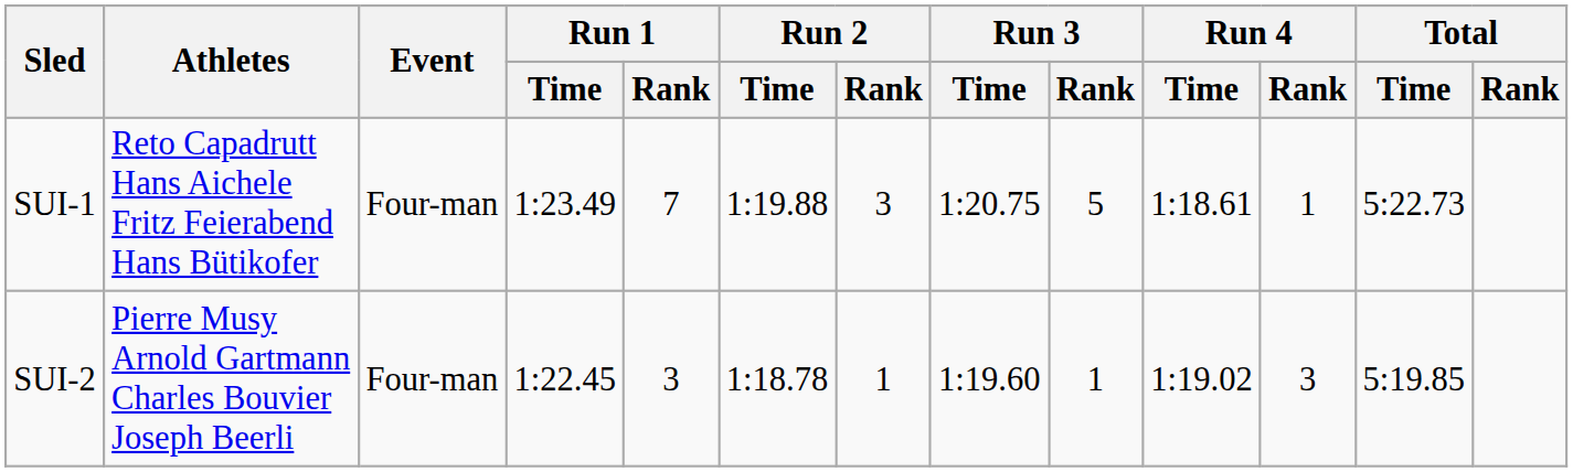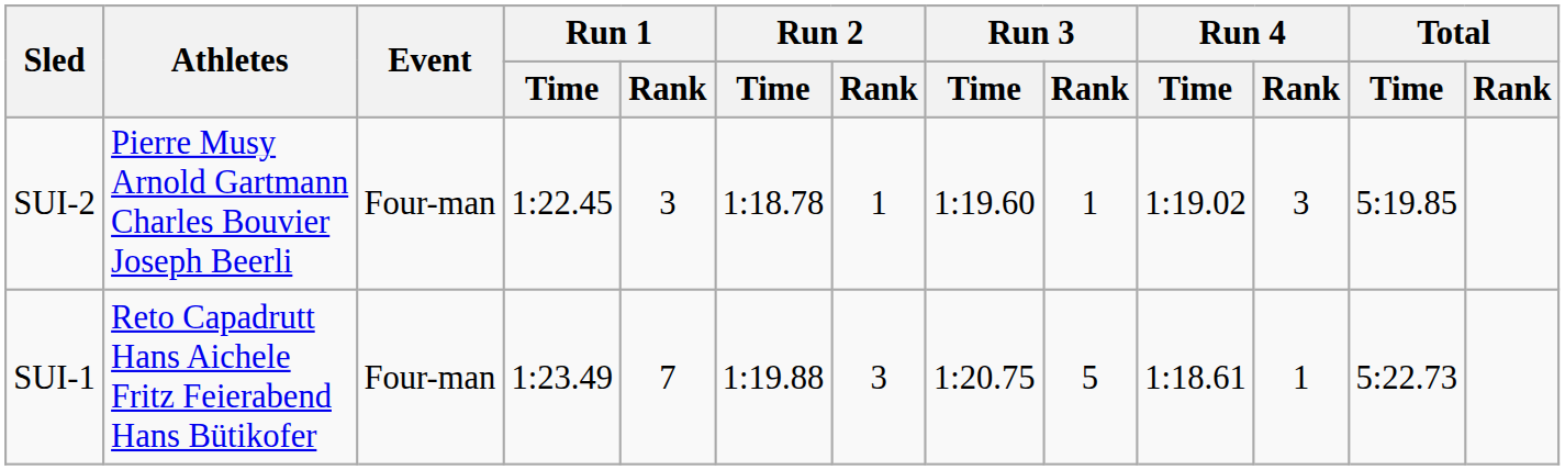 <table class="wikitable" border="1" style="font-size:90%">
 <tr>
 <th rowspan="2">Sled</th>
 <th rowspan="2">Athletes</th>
 <th rowspan="2">Event</th>
 <th colspan="2">Run 1</th>
 <th colspan="2">Run 2</th>
 <th colspan="2">Run 3</th>
 <th colspan="2">Run 4</th>
 <th colspan="2">Total</th>
 </tr>
 <tr>
 <th>Time</th>
 <th>Rank</th>
 <th>Time</th>
 <th>Rank</th>
 <th>Time</th>
 <th>Rank</th>
 <th>Time</th>
 <th>Rank</th>
 <th>Time</th>
 <th>Rank</th>
 </tr>
 <tr>
+<td align="center">SUI-2</td>
+<td><a href='#'>Pierre Musy</a><br><a href='#'>Arnold Gartmann</a><br><a href='#'>Charles Bouvier</a><br><a href='#'>Joseph Beerli</a></td>
+<td>Four-man</td>
+<td align="center">1:22.45</td>
+<td align="center">3</td>
+<td align="center">1:18.78</td>
+<td align="center">1</td>
+<td align="center">1:19.60</td>
+<td align="center">1</td>
+<td align="center">1:19.02</td>
+<td align="center">3</td>
+<td align="center">5:19.85</td>
+<td align="center"></td>
+</tr>
+<tr>
 <td align="center">SUI-1</td>
 <td><a href='#'>Reto Capadrutt</a><br><a href='#'>Hans Aichele</a><br><a href='#'>Fritz Feierabend</a><br><a href='#'>Hans Bütikofer</a></td>
 <td>Four-man</td>
 <td align="center">1:23.49</td>
 <td align="center">7</td>
 <td align="center">1:19.88</td>
 <td align="center">3</td>
 <td align="center">1:20.75</td>
 <td align="center">5</td>
 <td align="center">1:18.61</td>
 <td align="center">1</td>
 <td align="center">5:22.73</td>
 <td align="center"></td>
 </tr>
-<tr>
-<td align="center">SUI-2</td>
-<td><a href='#'>Pierre Musy</a><br><a href='#'>Arnold Gartmann</a><br><a href='#'>Charles Bouvier</a><br><a href='#'>Joseph Beerli</a></td>
-<td>Four-man</td>
-<td align="center">1:22.45</td>
-<td align="center">3</td>
-<td align="center">1:18.78</td>
-<td align="center">1</td>
-<td align="center">1:19.60</td>
-<td align="center">1</td>
-<td align="center">1:19.02</td>
-<td align="center">3</td>
-<td align="center">5:19.85</td>
-<td align="center"></td>
-</tr>
 </table>
